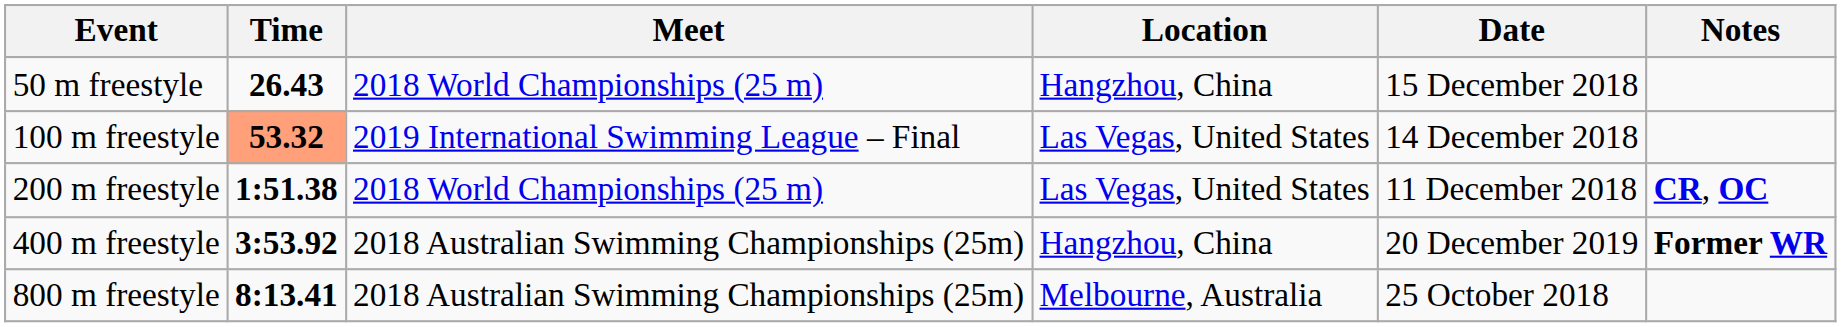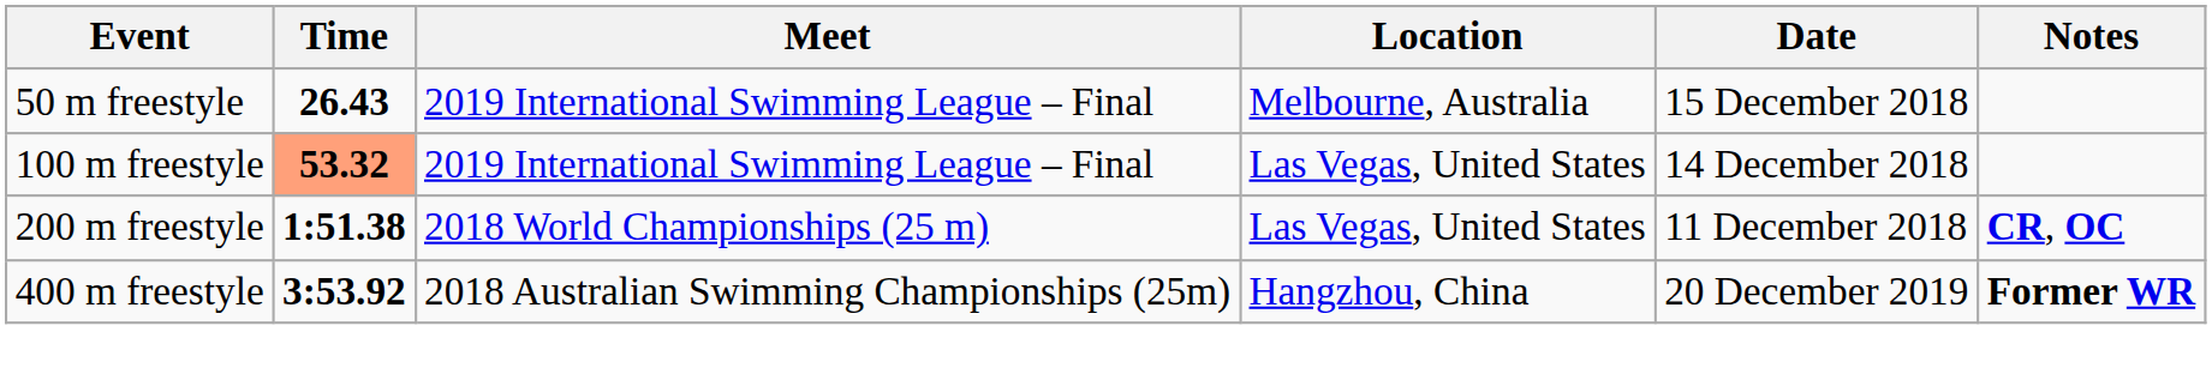 <table class="wikitable">
 <tr>
 <th>Event</th>
 <th>Time</th>
 <th>Meet</th>
 <th>Location</th>
 <th>Date</th>
 <th>Notes</th>
 </tr>
 <tr>
 <td>50 m freestyle</td>
 <td style="text-align:center;"><strong>26.43</strong></td>
-<td><a href='#'>2018 World Championships (25 m)</a></td>
-<td><a href='#'>Hangzhou</a>, China</td>
+<td><a href='#'>2019 International Swimming League</a> – Final</td>
+<td><a href='#'>Melbourne</a>, Australia</td>
 <td>15 December 2018</td>
 <td></td>
 </tr>
 <tr>
 <td>100 m freestyle</td>
 <td style="background: lightsalmon; text-align:center;"><strong>53.32</strong></td>
 <td><a href='#'>2019 International Swimming League</a> – Final</td>
 <td><a href='#'>Las Vegas</a>, United States</td>
 <td>14 December 2018</td>
 <td></td>
 </tr>
 <tr>
 <td>200 m freestyle</td>
 <td style="text-align:center;"><strong>1:51.38</strong></td>
 <td><a href='#'>2018 World Championships (25 m)</a></td>
 <td><a href='#'>Las Vegas</a>, United States</td>
 <td>11 December 2018</td>
 <td><strong><a href='#'>CR</a></strong>, <strong><a href='#'>OC</a></strong></td>
 </tr>
 <tr>
 <td>400 m freestyle</td>
 <td style="text-align:center;"><strong>3:53.92</strong></td>
 <td>2018 Australian Swimming Championships (25m)</td>
 <td><a href='#'>Hangzhou</a>, China</td>
 <td>20 December 2019</td>
 <td><strong>Former <a href='#'>WR</a></strong></td>
 </tr>
-<tr>
-<td>800 m freestyle</td>
-<td style="text-align:center;"><strong>8:13.41</strong></td>
-<td>2018 Australian Swimming Championships (25m)</td>
-<td><a href='#'>Melbourne</a>, Australia</td>
-<td>25 October 2018</td>
-<td></td>
-</tr>
 </table>
